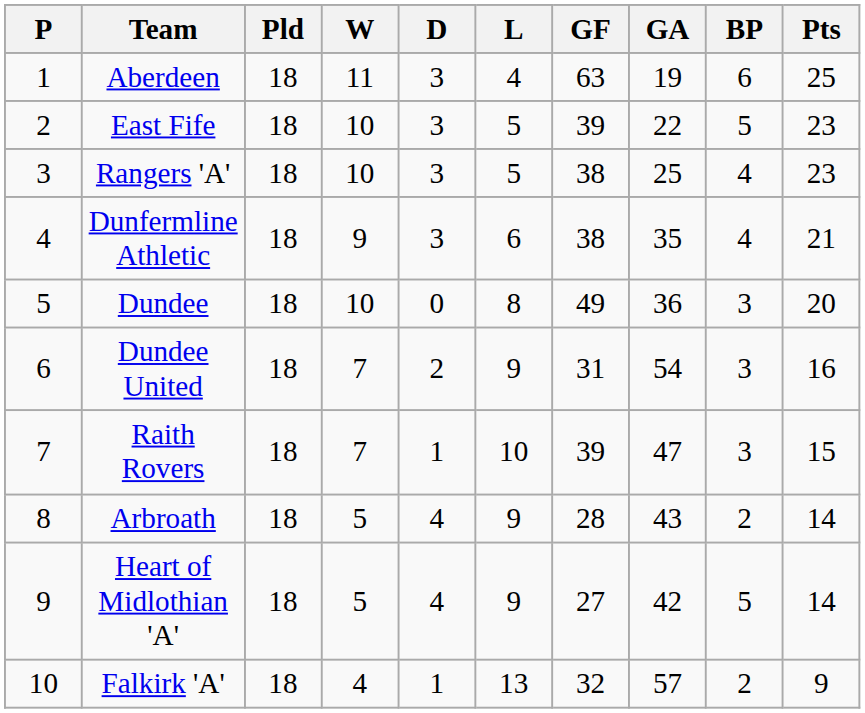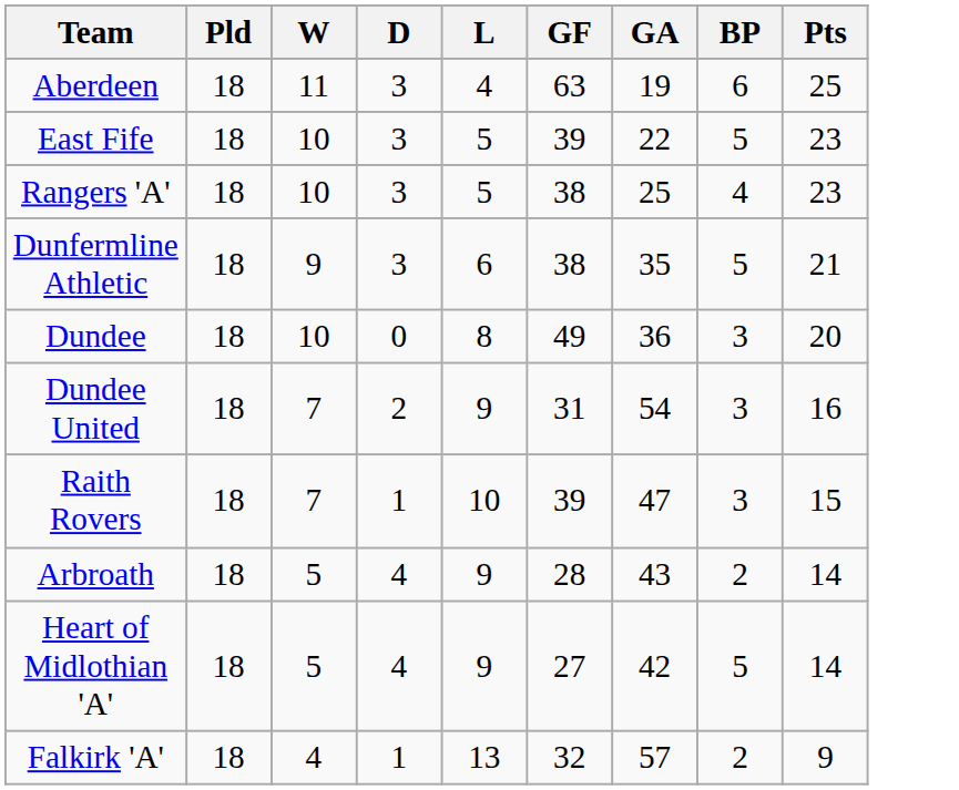 <table class="wikitable" style="text-align:center; font-size:95%">
 <tr>
-<th width=33>P</th>
 <th width=33>Team</th>
 <th width=33>Pld</th>
 <th width=33>W</th>
 <th width=33>D</th>
 <th width=33>L</th>
 <th width=33>GF</th>
 <th width=33>GA</th>
 <th width=33>BP</th>
 <th width=33>Pts</th>
 </tr>
 <tr>
-<td>1</td>
 <td><a href='#'>Aberdeen</a></td>
 <td>18</td>
 <td>11</td>
 <td>3</td>
 <td>4</td>
 <td>63</td>
 <td>19</td>
 <td>6</td>
 <td>25</td>
 </tr>
 <tr>
-<td>2</td>
 <td><a href='#'>East Fife</a></td>
 <td>18</td>
 <td>10</td>
 <td>3</td>
 <td>5</td>
 <td>39</td>
 <td>22</td>
 <td>5</td>
 <td>23</td>
 </tr>
 <tr>
-<td>3</td>
 <td><a href='#'>Rangers</a> 'A'</td>
 <td>18</td>
 <td>10</td>
 <td>3</td>
 <td>5</td>
 <td>38</td>
 <td>25</td>
 <td>4</td>
 <td>23</td>
 </tr>
 <tr>
-<td>4</td>
 <td><a href='#'>Dunfermline Athletic</a></td>
 <td>18</td>
 <td>9</td>
 <td>3</td>
 <td>6</td>
 <td>38</td>
 <td>35</td>
-<td>4</td>
+<td>5</td>
 <td>21</td>
 </tr>
 <tr>
-<td>5</td>
 <td><a href='#'>Dundee</a></td>
 <td>18</td>
 <td>10</td>
 <td>0</td>
 <td>8</td>
 <td>49</td>
 <td>36</td>
 <td>3</td>
 <td>20</td>
 </tr>
 <tr>
-<td>6</td>
 <td><a href='#'>Dundee United</a></td>
 <td>18</td>
 <td>7</td>
 <td>2</td>
 <td>9</td>
 <td>31</td>
 <td>54</td>
 <td>3</td>
 <td>16</td>
 </tr>
 <tr>
-<td>7</td>
 <td><a href='#'>Raith Rovers</a></td>
 <td>18</td>
 <td>7</td>
 <td>1</td>
 <td>10</td>
 <td>39</td>
 <td>47</td>
 <td>3</td>
 <td>15</td>
 </tr>
 <tr>
-<td>8</td>
 <td><a href='#'>Arbroath</a></td>
 <td>18</td>
 <td>5</td>
 <td>4</td>
 <td>9</td>
 <td>28</td>
 <td>43</td>
 <td>2</td>
 <td>14</td>
 </tr>
 <tr>
-<td>9</td>
 <td><a href='#'>Heart of Midlothian</a> 'A'</td>
 <td>18</td>
 <td>5</td>
 <td>4</td>
 <td>9</td>
 <td>27</td>
 <td>42</td>
 <td>5</td>
 <td>14</td>
 </tr>
 <tr>
-<td>10</td>
 <td><a href='#'>Falkirk</a> 'A'</td>
 <td>18</td>
 <td>4</td>
 <td>1</td>
 <td>13</td>
 <td>32</td>
 <td>57</td>
 <td>2</td>
 <td>9</td>
 </tr>
 </table>
